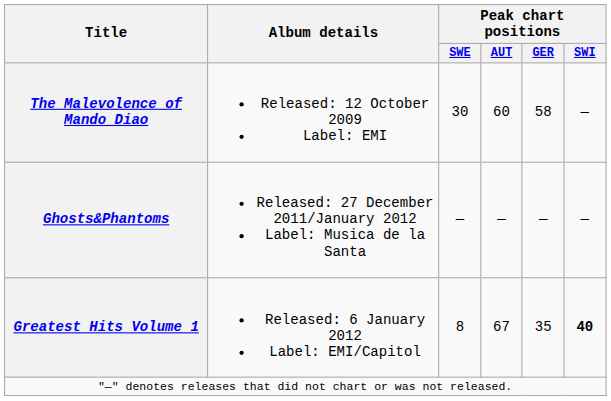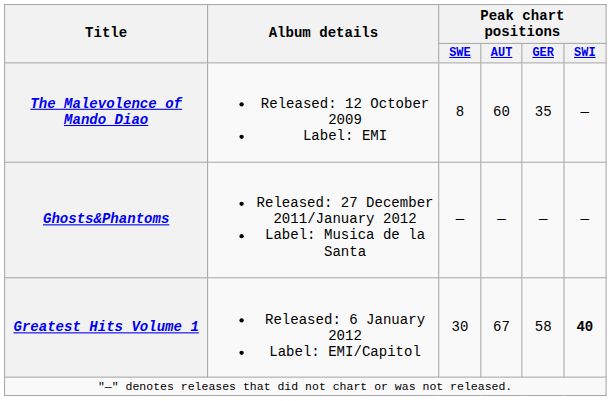 <table class="wikitable plainrowheaders" style="text-align:center;" border="1">
 <tr>
 <th scope="col" rowspan="2" style="width:14em;">Title</th>
 <th scope="col" rowspan="2" style="width:16em;">Album details</th>
 <th scope="col" colspan="4">Peak chart positions</th>
 </tr>
 <tr>
 <th scope="col" style="width:3em;font-size:85%;"><a href='#'>SWE</a><br></th>
 <th scope="col" style="width:3em;font-size:85%;"><a href='#'>AUT</a><br></th>
 <th scope="col" style="width:3em;font-size:85%;"><a href='#'>GER</a><br></th>
 <th scope="col" style="width:3em;font-size:85%;"><a href='#'>SWI</a><br></th>
 </tr>
 <tr>
 <th scope="row"><em><a href='#'>The Malevolence of Mando Diao</a></em></th>
 <td><br><ul><li>Released: 12 October 2009</li><li>Label: EMI</li></ul></td>
-<td>30</td>
+<td>8</td>
 <td>60</td>
-<td>58</td>
+<td>35</td>
 <td>—</td>
 </tr>
 <tr>
 <th scope="row"><em><a href='#'>Ghosts&Phantoms</a></em></th>
 <td><br><ul><li>Released: 27 December 2011/January 2012</li><li>Label: Musica de la Santa</li></ul></td>
 <td>—</td>
 <td>—</td>
 <td>—</td>
 <td>—</td>
 </tr>
 <tr>
 <th scope="row"><em><a href='#'>Greatest Hits Volume 1</a></em></th>
 <td><br><ul><li>Released: 6 January 2012</li><li>Label: EMI/Capitol</li></ul></td>
-<td>8</td>
+<td>30</td>
 <td>67</td>
-<td>35</td>
+<td>58</td>
 <td><strong>40</strong></td>
 </tr>
 <tr>
 <td colspan="23" style="text-align:center; font-size:8pt;">"—" denotes releases that did not chart or was not released.</td>
 </tr>
 </table>
